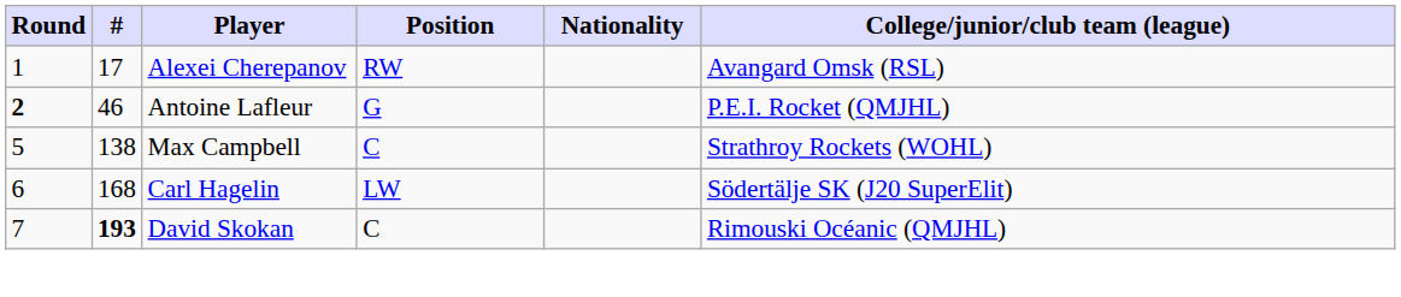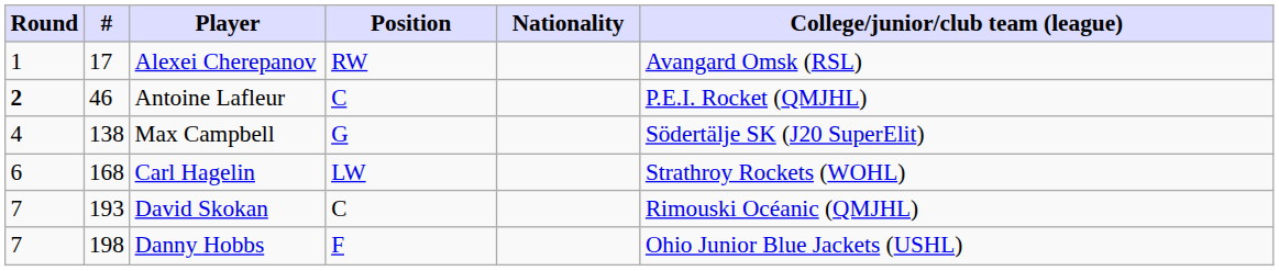 <table class="wikitable">
 <tr>
 <th style="background:#ddf; width:2.75%;">Round</th>
 <th style="background:#ddf; width:2.75%;">#</th>
 <th style="background:#ddf; width:16.0%;">Player</th>
 <th style="background:#ddf; width:14.0%;">Position</th>
 <th style="background:#ddf; width:11.5%;">Nationality</th>
 <th style="background:#ddf; width:100.0%;">College/junior/club team (league)</th>
 </tr>
 <tr>
 <td>1</td>
 <td>17</td>
 <td><a href='#'>Alexei Cherepanov</a></td>
 <td><a href='#'>RW</a></td>
 <td></td>
 <td><a href='#'>Avangard Omsk</a> (<a href='#'>RSL</a>)</td>
 </tr>
 <tr>
 <td><strong>2</strong></td>
 <td>46</td>
 <td>Antoine Lafleur</td>
-<td><a href='#'>G</a></td>
+<td><a href='#'>C</a></td>
 <td></td>
 <td><a href='#'>P.E.I. Rocket</a> (<a href='#'>QMJHL</a>)</td>
 </tr>
 <tr>
-<td>5</td>
+<td>4</td>
 <td>138</td>
 <td>Max Campbell</td>
-<td><a href='#'>C</a></td>
+<td><a href='#'>G</a></td>
 <td></td>
-<td><a href='#'>Strathroy Rockets</a> (<a href='#'>WOHL</a>)</td>
+<td><a href='#'>Södertälje SK</a> (<a href='#'>J20 SuperElit</a>)</td>
 </tr>
 <tr>
 <td>6</td>
 <td>168</td>
 <td><a href='#'>Carl Hagelin</a></td>
 <td><a href='#'>LW</a></td>
 <td></td>
-<td><a href='#'>Södertälje SK</a> (<a href='#'>J20 SuperElit</a>)</td>
+<td><a href='#'>Strathroy Rockets</a> (<a href='#'>WOHL</a>)</td>
 </tr>
 <tr>
 <td>7</td>
-<td><strong>193</strong></td>
+<td>193</td>
 <td><a href='#'>David Skokan</a></td>
 <td>C</td>
 <td></td>
 <td><a href='#'>Rimouski Océanic</a> (<a href='#'>QMJHL</a>)</td>
 </tr>
+<tr>
+<td>7</td>
+<td>198</td>
+<td><a href='#'>Danny Hobbs</a></td>
+<td><a href='#'>F</a></td>
+<td></td>
+<td><a href='#'>Ohio Junior Blue Jackets</a> (<a href='#'>USHL</a>)</td>
+</tr>
 </table>
